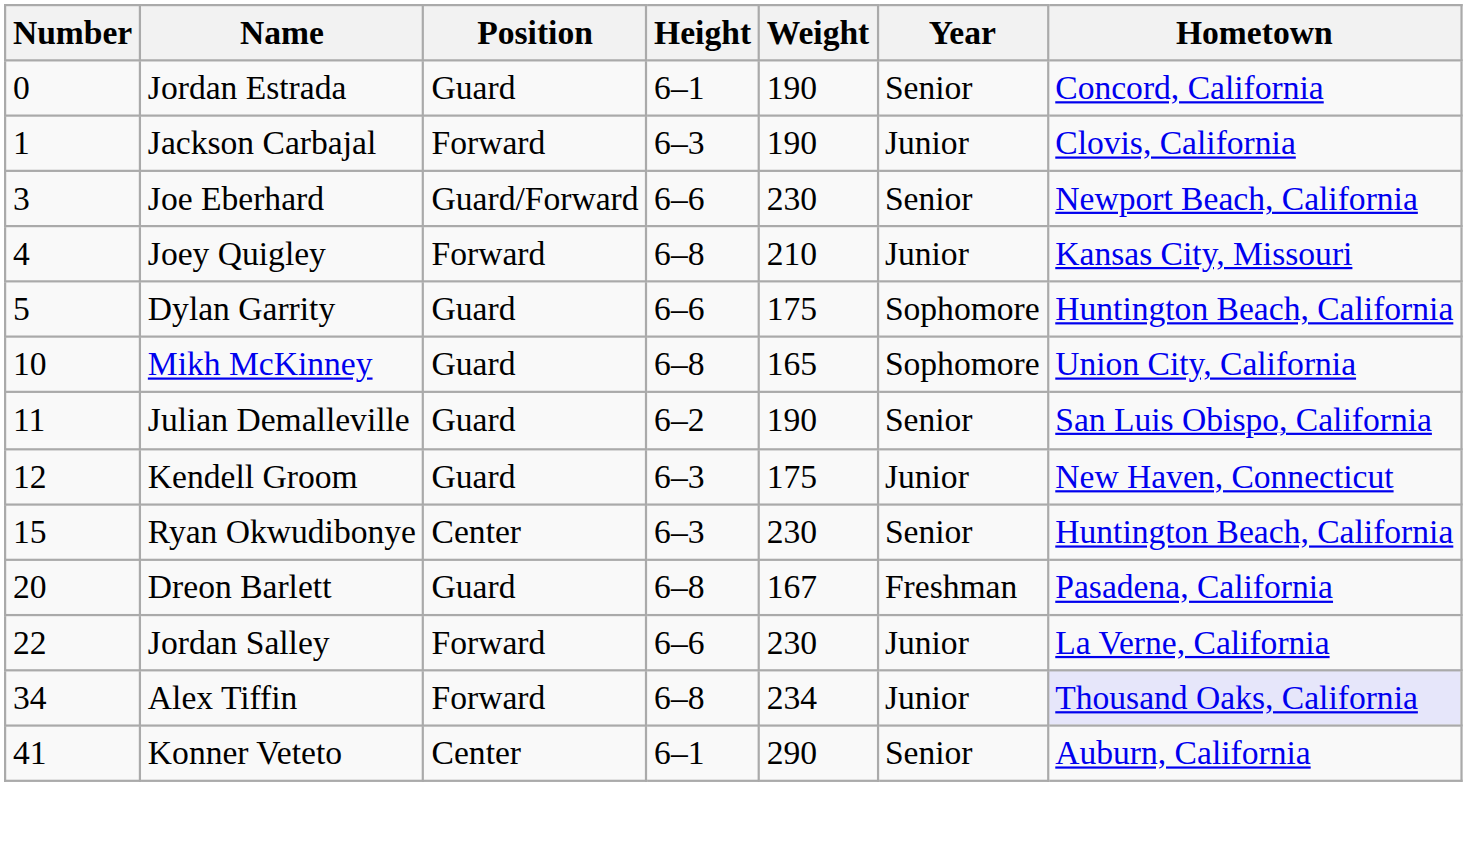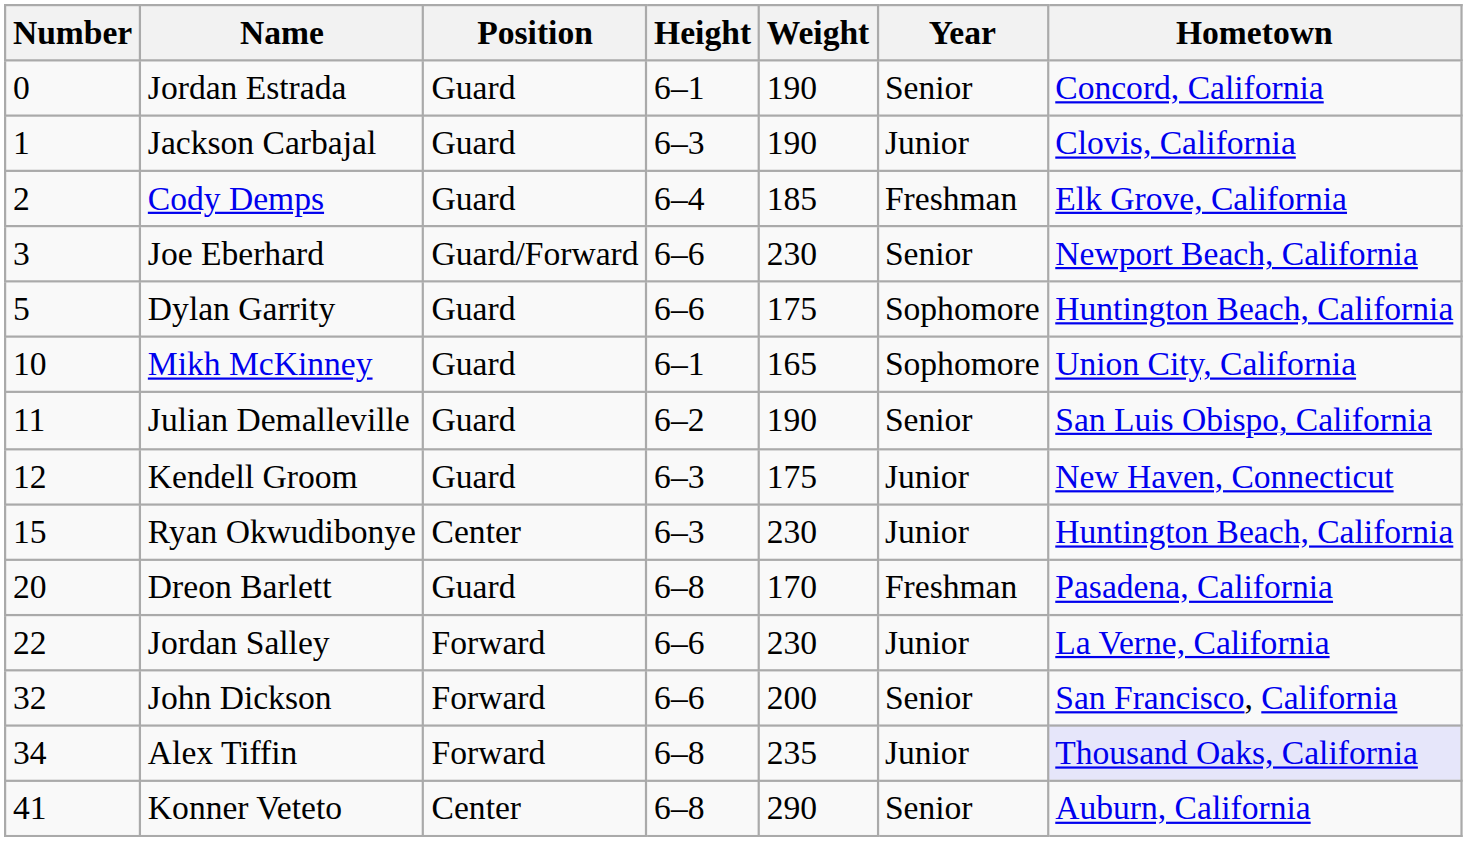 <table class="wikitable" style="font-size: 95%;">
 <tr>
 <th>Number</th>
 <th>Name</th>
 <th>Position</th>
 <th>Height</th>
 <th>Weight</th>
 <th>Year</th>
 <th>Hometown</th>
 </tr>
 <tr>
 <td>0</td>
 <td>Jordan Estrada</td>
 <td>Guard</td>
 <td>6–1</td>
 <td>190</td>
 <td>Senior</td>
 <td><a href='#'>Concord, California</a></td>
 </tr>
 <tr>
 <td>1</td>
 <td>Jackson Carbajal</td>
-<td>Forward</td>
+<td>Guard</td>
 <td>6–3</td>
 <td>190</td>
 <td>Junior</td>
 <td><a href='#'>Clovis, California</a></td>
+</tr>
+<tr>
+<td>2</td>
+<td><a href='#'>Cody Demps</a></td>
+<td>Guard</td>
+<td>6–4</td>
+<td>185</td>
+<td>Freshman</td>
+<td><a href='#'>Elk Grove, California</a></td>
 </tr>
 <tr>
 <td>3</td>
 <td>Joe Eberhard</td>
 <td>Guard/Forward</td>
 <td>6–6</td>
 <td>230</td>
 <td>Senior</td>
 <td><a href='#'>Newport Beach, California</a></td>
-</tr>
-<tr>
-<td>4</td>
-<td>Joey Quigley</td>
-<td>Forward</td>
-<td>6–8</td>
-<td>210</td>
-<td>Junior</td>
-<td><a href='#'>Kansas City, Missouri</a></td>
 </tr>
 <tr>
 <td>5</td>
 <td>Dylan Garrity</td>
 <td>Guard</td>
 <td>6–6</td>
 <td>175</td>
 <td>Sophomore</td>
 <td><a href='#'>Huntington Beach, California</a></td>
 </tr>
 <tr>
 <td>10</td>
 <td><a href='#'>Mikh McKinney</a></td>
 <td>Guard</td>
-<td>6–8</td>
+<td>6–1</td>
 <td>165</td>
 <td>Sophomore</td>
 <td><a href='#'>Union City, California</a></td>
 </tr>
 <tr>
 <td>11</td>
 <td>Julian Demalleville</td>
 <td>Guard</td>
 <td>6–2</td>
 <td>190</td>
 <td>Senior</td>
 <td><a href='#'>San Luis Obispo, California</a></td>
 </tr>
 <tr>
 <td>12</td>
 <td>Kendell Groom</td>
 <td>Guard</td>
 <td>6–3</td>
 <td>175</td>
 <td>Junior</td>
 <td><a href='#'>New Haven, Connecticut</a></td>
 </tr>
 <tr>
 <td>15</td>
 <td>Ryan Okwudibonye</td>
 <td>Center</td>
 <td>6–3</td>
 <td>230</td>
-<td>Senior</td>
+<td>Junior</td>
 <td><a href='#'>Huntington Beach, California</a></td>
 </tr>
 <tr>
 <td>20</td>
 <td>Dreon Barlett</td>
 <td>Guard</td>
 <td>6–8</td>
-<td>167</td>
+<td>170</td>
 <td>Freshman</td>
 <td><a href='#'>Pasadena, California</a></td>
 </tr>
 <tr>
 <td>22</td>
 <td>Jordan Salley</td>
 <td>Forward</td>
 <td>6–6</td>
 <td>230</td>
 <td>Junior</td>
 <td><a href='#'>La Verne, California</a></td>
 </tr>
 <tr>
+<td>32</td>
+<td>John Dickson</td>
+<td>Forward</td>
+<td>6–6</td>
+<td>200</td>
+<td>Senior</td>
+<td><a href='#'>San Francisco</a>, <a href='#'>California</a></td>
+</tr>
+<tr>
 <td>34</td>
 <td>Alex Tiffin</td>
 <td>Forward</td>
 <td>6–8</td>
-<td>234</td>
+<td>235</td>
 <td>Junior</td>
 <td style="background: lavender;"><a href='#'>Thousand Oaks, California</a></td>
 </tr>
 <tr>
 <td>41</td>
 <td>Konner Veteto</td>
 <td>Center</td>
-<td>6–1</td>
+<td>6–8</td>
 <td>290</td>
 <td>Senior</td>
 <td><a href='#'>Auburn, California</a></td>
 </tr>
 </table>
